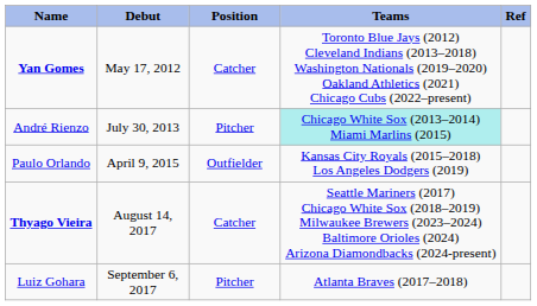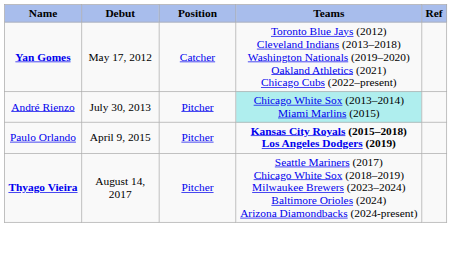 <table class="wikitable" style="width: 100%">
 <tr>
 <th style="background:#A8BDEC;" width=15%>Name</th>
 <th width=15% style="background:#A8BDEC;">Debut</th>
 <th width=15% style="background:#A8BDEC;">Position</th>
 <th width=36% style="background:#A8BDEC;">Teams</th>
 <th width=4% style="background:#A8BDEC;">Ref</th>
 </tr>
 <tr align=center>
 <td><strong><a href='#'>Yan Gomes</a></strong></td>
 <td>May 17, 2012</td>
 <td><a href='#'>Catcher</a></td>
 <td><a href='#'>Toronto Blue Jays</a> (2012)<br><a href='#'>Cleveland Indians</a> (2013–2018)<br><a href='#'>Washington Nationals</a> (2019–2020)<br><a href='#'>Oakland Athletics</a> (2021)<br><a href='#'>Chicago Cubs</a> (2022–present)</td>
 <td></td>
 </tr>
 <tr align=center>
 <td><a href='#'>André Rienzo</a></td>
 <td>July 30, 2013</td>
 <td><a href='#'>Pitcher</a></td>
 <td style="background: paleturquoise;"><a href='#'>Chicago White Sox</a> (2013–2014)<br><a href='#'>Miami Marlins</a> (2015)</td>
 <td></td>
 </tr>
 <tr align=center>
 <td><a href='#'>Paulo Orlando</a></td>
 <td>April 9, 2015</td>
-<td><a href='#'>Outfielder</a></td>
-<td><a href='#'>Kansas City Royals</a> (2015–2018) <br> <a href='#'>Los Angeles Dodgers</a> (2019)</td>
+<td><a href='#'>Pitcher</a></td>
+<td><strong><a href='#'>Kansas City Royals</a> (2015–2018) <br> <a href='#'>Los Angeles Dodgers</a> (2019)</strong></td>
 <td></td>
 </tr>
 <tr align=center>
 <td><strong><a href='#'>Thyago Vieira</a></strong></td>
 <td>August 14, 2017</td>
-<td><a href='#'>Catcher</a></td>
+<td><a href='#'>Pitcher</a></td>
 <td><a href='#'>Seattle Mariners</a> (2017) <br> <a href='#'>Chicago White Sox</a> (2018–2019) <br> <a href='#'>Milwaukee Brewers</a> (2023–2024) <br> <a href='#'>Baltimore Orioles</a> (2024) <br> <a href='#'>Arizona Diamondbacks</a> (2024-present)</td>
 <td></td>
 </tr>
-<tr align=center>
-<td><a href='#'>Luiz Gohara</a></td>
-<td>September 6, 2017</td>
-<td><a href='#'>Pitcher</a></td>
-<td><a href='#'>Atlanta Braves</a> (2017–2018)</td>
-<td></td>
-</tr>
 </table>
